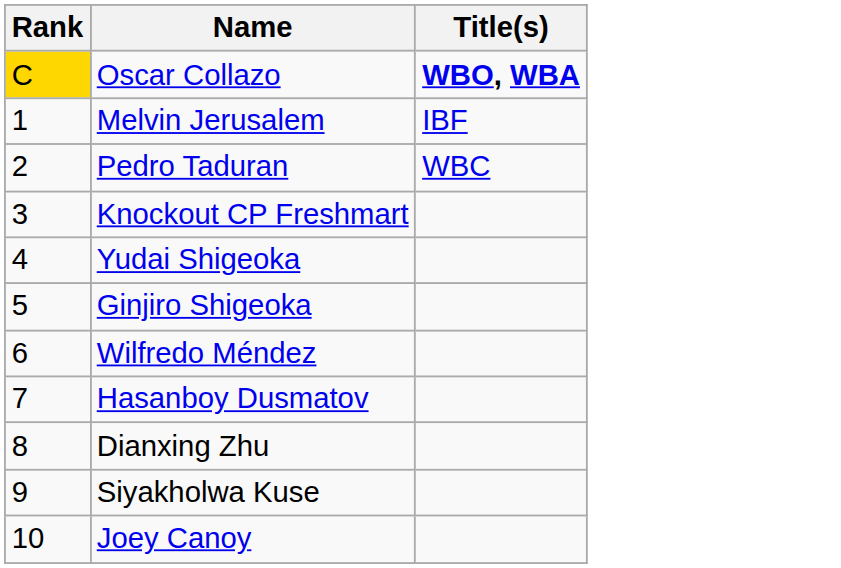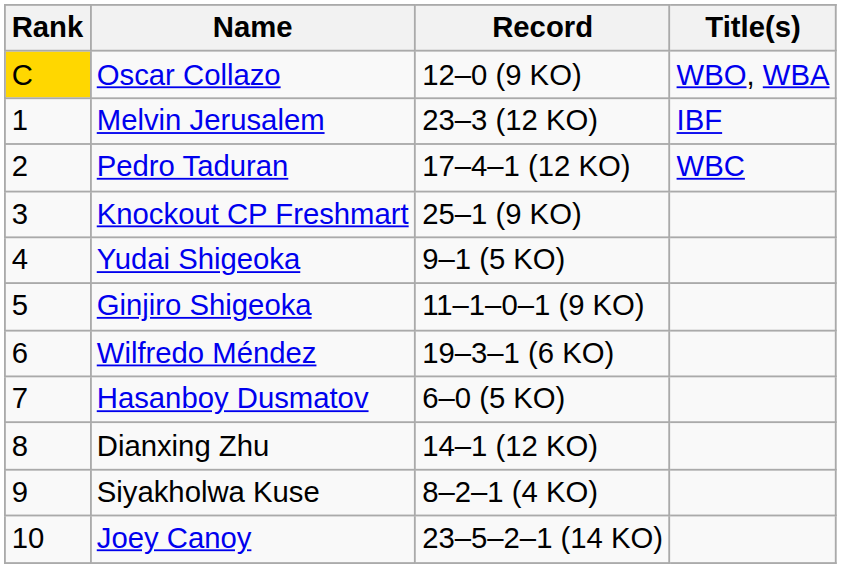 <table class="wikitable">
 <tr>
 <th>Rank</th>
 <th>Name</th>
+<th>Record</th>
 <th>Title(s)</th>
 </tr>
 <tr>
 <td bgcolor=gold>C</td>
 <td><a href='#'>Oscar Collazo</a></td>
-<td><strong><a href='#'>WBO</a>, <a href='#'>WBA</a></strong></td>
+<td>12–0 (9 KO)</td>
+<td><a href='#'>WBO</a>, <a href='#'>WBA</a></td>
 </tr>
 <tr>
 <td>1</td>
 <td><a href='#'>Melvin Jerusalem</a></td>
+<td>23–3 (12 KO)</td>
 <td><a href='#'>IBF</a></td>
 </tr>
 <tr>
 <td>2</td>
 <td><a href='#'>Pedro Taduran</a></td>
+<td>17–4–1 (12 KO)</td>
 <td><a href='#'>WBC</a></td>
 </tr>
 <tr>
 <td>3</td>
 <td><a href='#'>Knockout CP Freshmart</a></td>
+<td>25–1 (9 KO)</td>
 <td></td>
 </tr>
 <tr>
 <td>4</td>
 <td><a href='#'>Yudai Shigeoka</a></td>
+<td>9–1 (5 KO)</td>
 <td></td>
 </tr>
 <tr>
 <td>5</td>
 <td><a href='#'>Ginjiro Shigeoka</a></td>
+<td>11–1–0–1 (9 KO)</td>
 <td></td>
 </tr>
 <tr>
 <td>6</td>
 <td><a href='#'>Wilfredo Méndez</a></td>
+<td>19–3–1 (6 KO)</td>
 <td></td>
 </tr>
 <tr>
 <td>7</td>
 <td><a href='#'>Hasanboy Dusmatov</a></td>
+<td>6–0 (5 KO)</td>
 <td></td>
 </tr>
 <tr>
 <td>8</td>
 <td>Dianxing Zhu</td>
+<td>14–1 (12 KO)</td>
 <td></td>
 </tr>
 <tr>
 <td>9</td>
 <td>Siyakholwa Kuse</td>
+<td>8–2–1 (4 KO)</td>
 <td></td>
 </tr>
 <tr>
 <td>10</td>
 <td><a href='#'>Joey Canoy</a></td>
+<td>23–5–2–1 (14 KO)</td>
 <td></td>
 </tr>
 </table>
